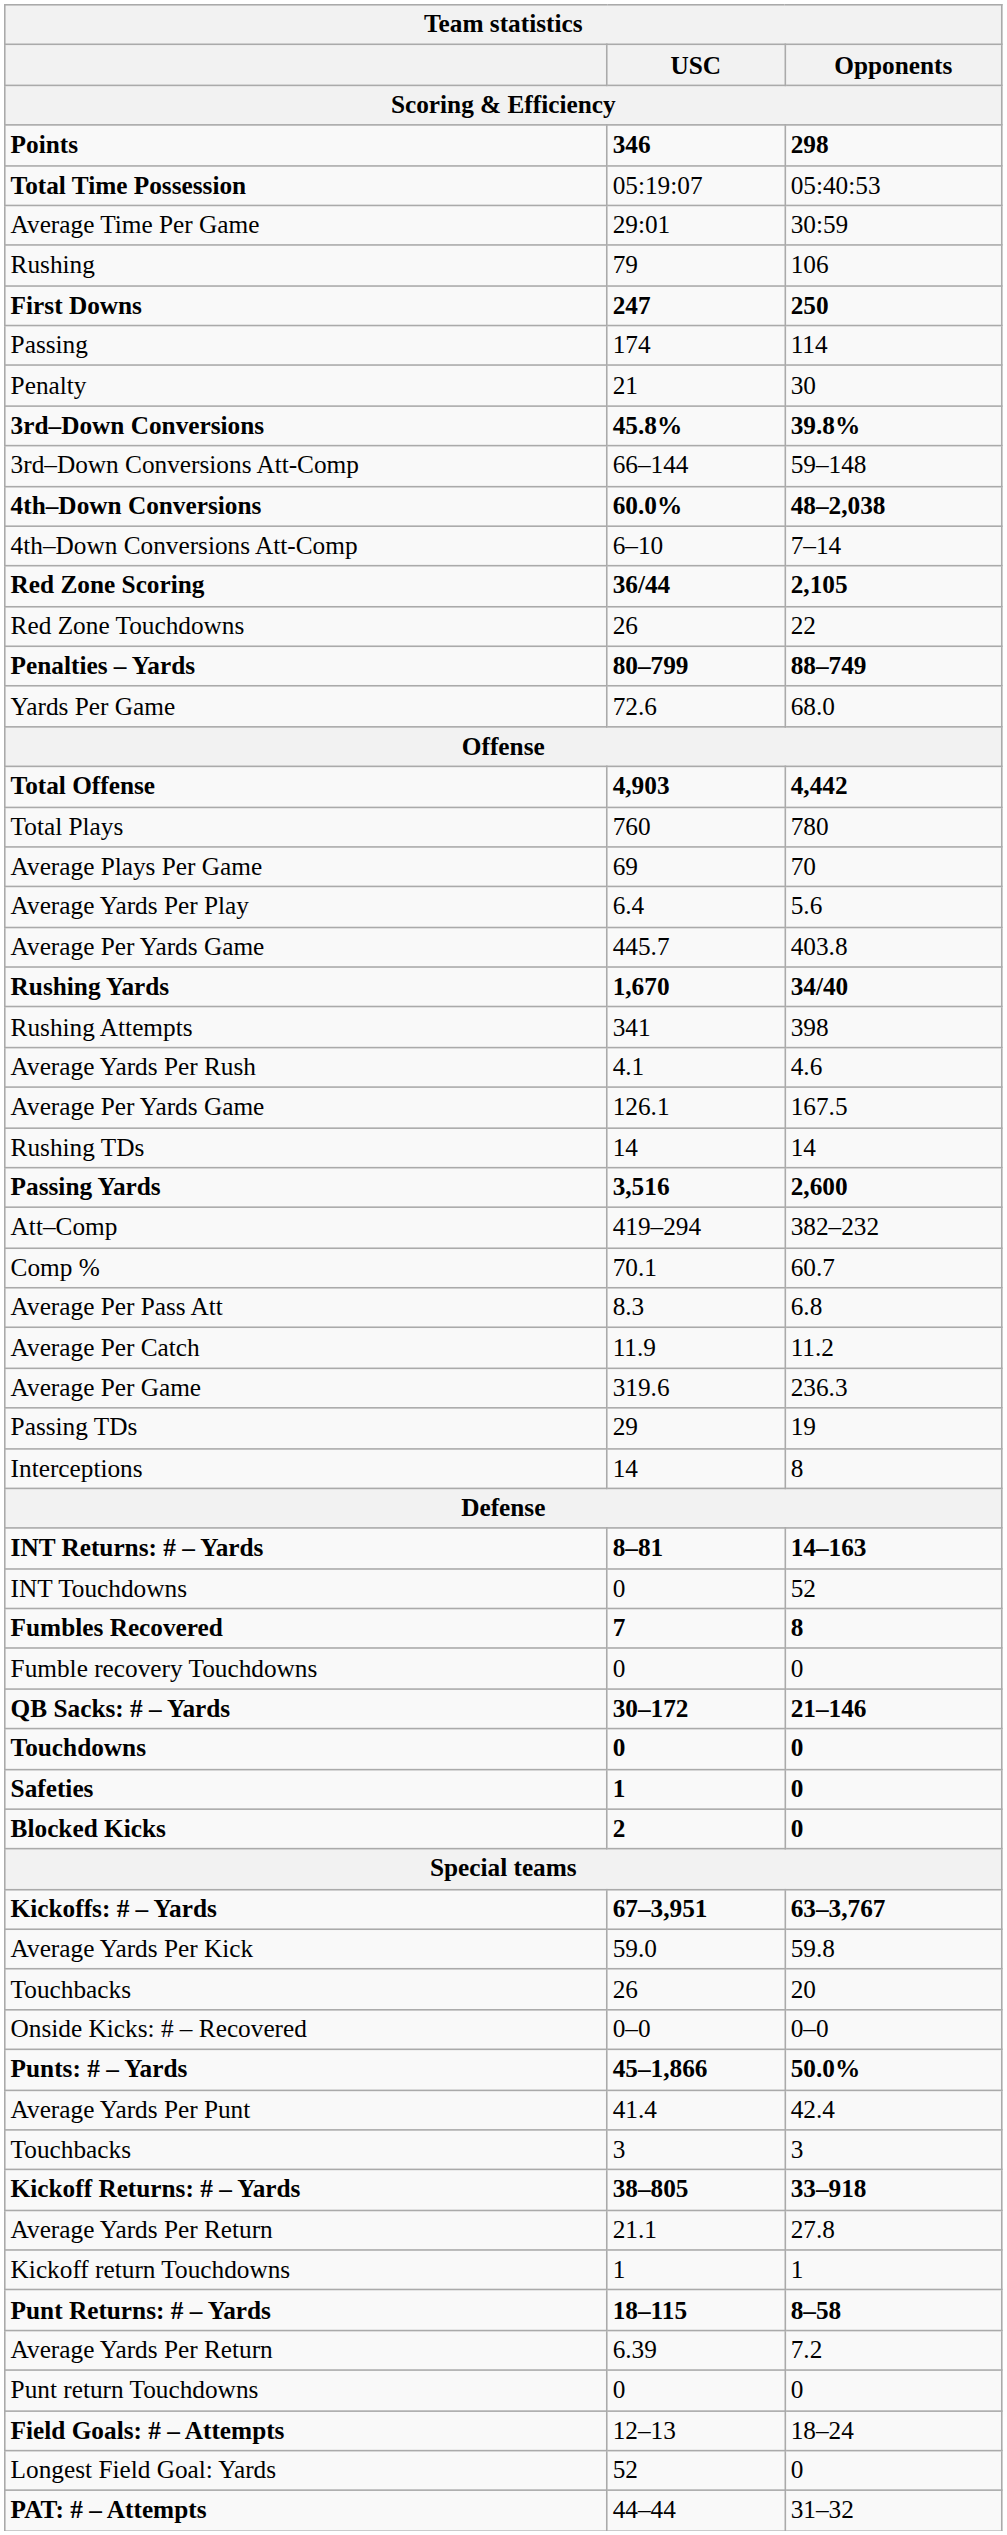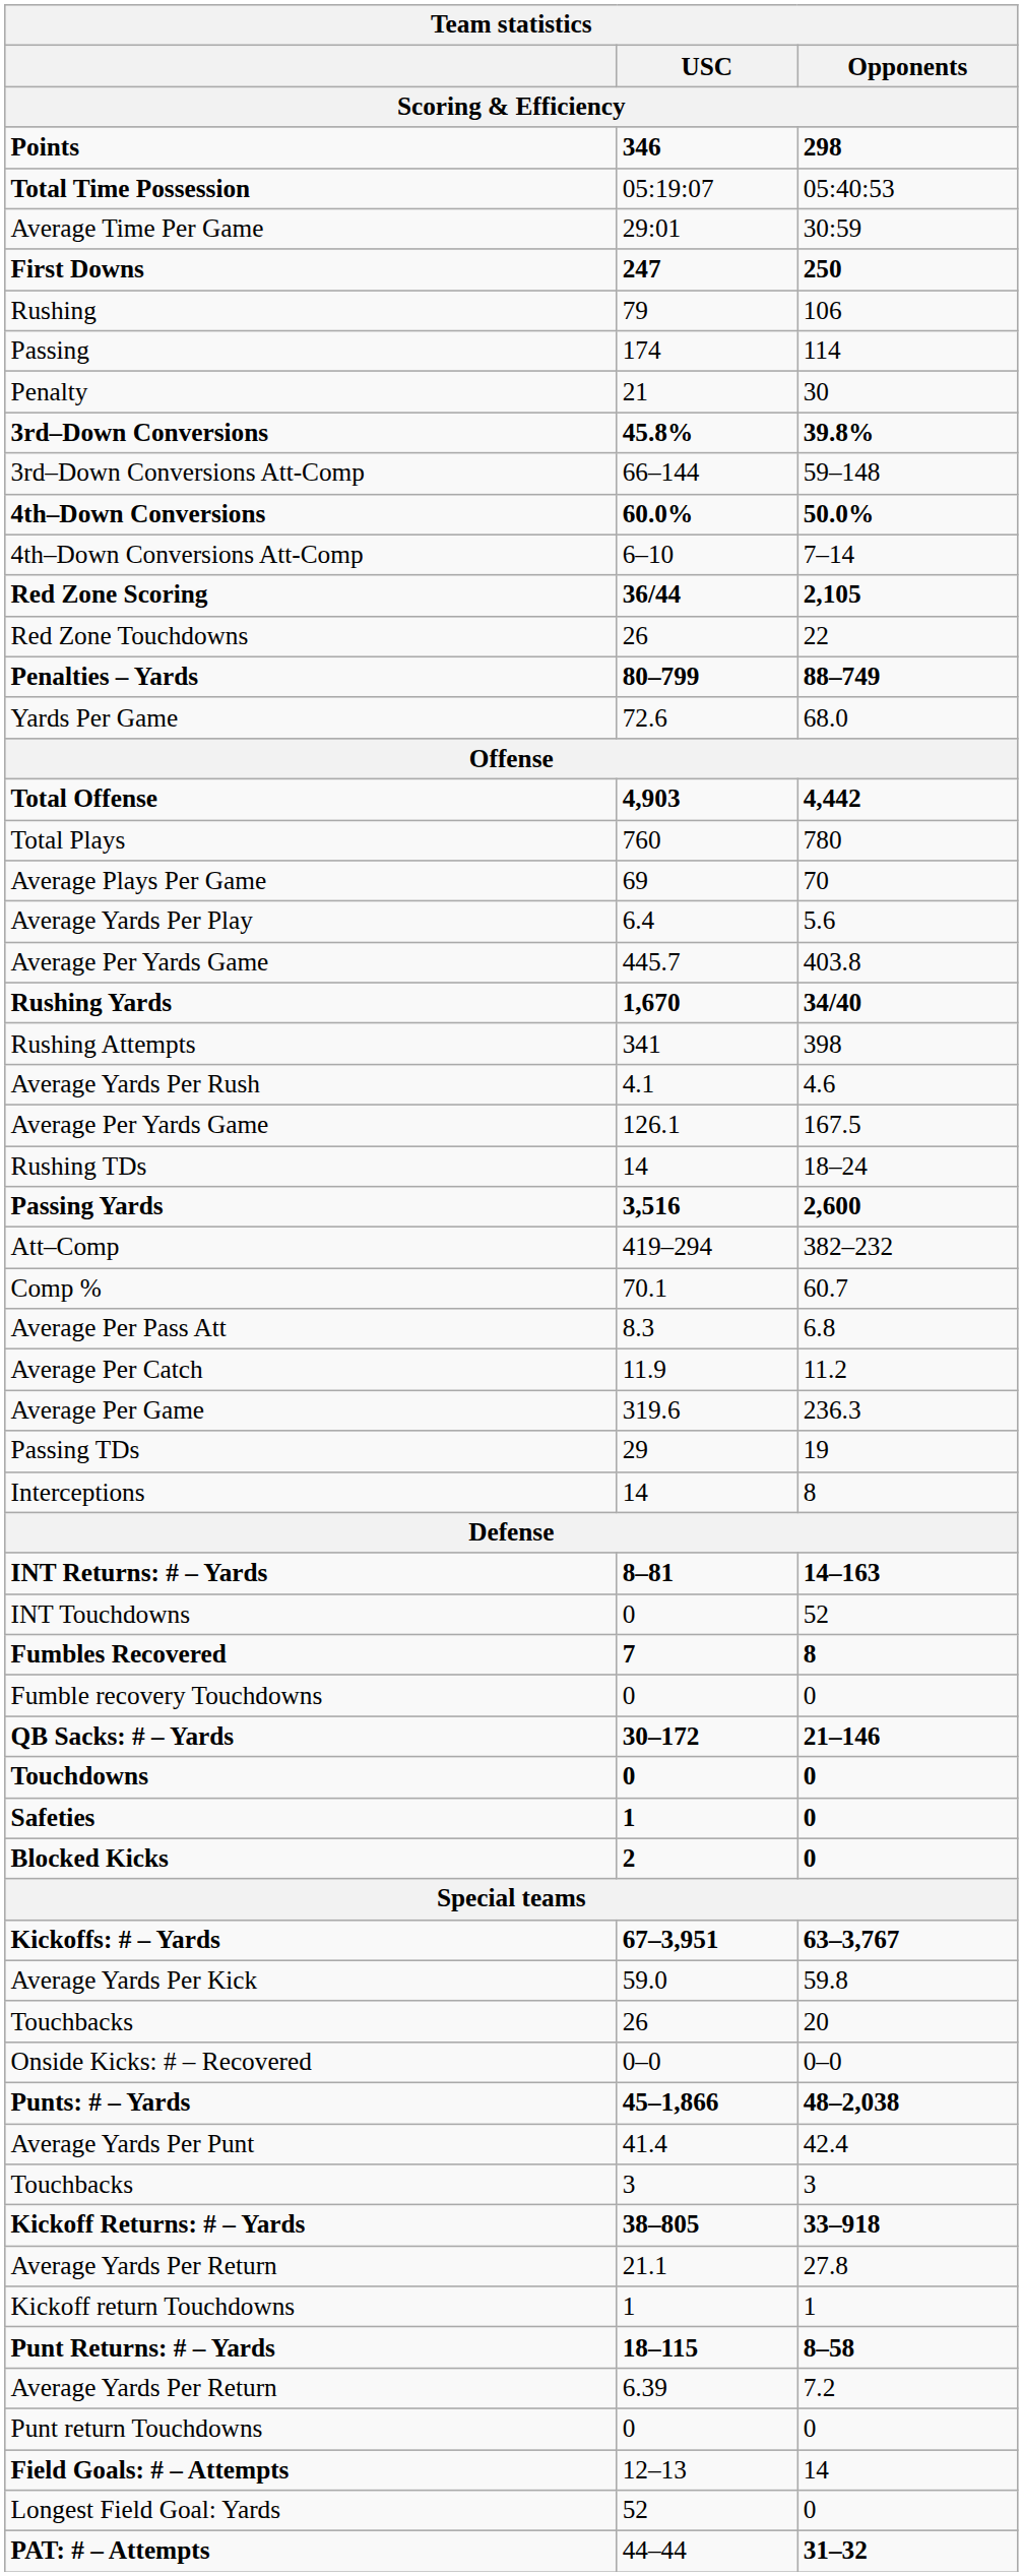 <table style="width:50%;" class="wikitable collapsible collapsed">
 <tr>
 <th colspan="3">Team statistics</th>
 </tr>
 <tr>
 <th> </th>
 <th>USC</th>
 <th>Opponents</th>
 </tr>
 <tr>
 <th colspan="3">Scoring & Efficiency</th>
 </tr>
 <tr>
 <td><strong>Points</strong></td>
 <td><strong> 346</strong></td>
 <td><strong> 298</strong></td>
 </tr>
 <tr>
 <td><strong>Total Time Possession</strong></td>
 <td>05:19:07</td>
 <td>05:40:53</td>
 </tr>
 <tr>
 <td>Average Time Per Game</td>
 <td>29:01</td>
 <td>30:59</td>
 </tr>
 <tr>
+<td><strong>First Downs</strong></td>
+<td><strong>247</strong></td>
+<td><strong>250</strong></td>
+</tr>
+<tr>
 <td>Rushing</td>
 <td>79</td>
 <td>106</td>
-</tr>
-<tr>
-<td><strong>First Downs</strong></td>
-<td><strong>247</strong></td>
-<td><strong>250</strong></td>
 </tr>
 <tr>
 <td>Passing</td>
 <td>174</td>
 <td>114</td>
 </tr>
 <tr>
 <td>Penalty</td>
 <td>21</td>
 <td>30</td>
 </tr>
 <tr>
 <td><strong>3rd–Down Conversions</strong></td>
 <td><strong>45.8%</strong></td>
 <td><strong>39.8%</strong></td>
 </tr>
 <tr>
 <td>3rd–Down Conversions Att-Comp</td>
 <td>66–144</td>
 <td>59–148</td>
 </tr>
 <tr>
 <td><strong>4th–Down Conversions</strong></td>
 <td><strong>60.0%</strong></td>
-<td><strong>48–2,038</strong></td>
+<td><strong>50.0%</strong></td>
 </tr>
 <tr>
 <td>4th–Down Conversions Att-Comp</td>
 <td>6–10</td>
 <td>7–14</td>
 </tr>
 <tr>
 <td><strong>Red Zone Scoring</strong></td>
 <td><strong>36/44</strong></td>
 <td><strong>2,105</strong></td>
 </tr>
 <tr>
 <td>Red Zone Touchdowns</td>
 <td>26</td>
 <td>22</td>
 </tr>
 <tr>
 <td><strong>Penalties – Yards</strong></td>
 <td><strong>80–799</strong></td>
 <td><strong>88–749</strong></td>
 </tr>
 <tr>
 <td>Yards Per Game</td>
 <td>72.6</td>
 <td>68.0</td>
 </tr>
 <tr>
 <th colspan="3">Offense</th>
 </tr>
 <tr>
 <td><strong>Total Offense</strong></td>
 <td><strong>4,903</strong></td>
 <td><strong>4,442</strong></td>
 </tr>
 <tr>
 <td>Total Plays</td>
 <td>760</td>
 <td>780</td>
 </tr>
 <tr>
 <td>Average Plays Per Game</td>
 <td>69</td>
 <td>70</td>
 </tr>
 <tr>
 <td>Average Yards Per Play</td>
 <td>6.4</td>
 <td>5.6</td>
 </tr>
 <tr>
 <td>Average Per Yards Game</td>
 <td>445.7</td>
 <td>403.8</td>
 </tr>
 <tr>
 <td><strong>Rushing Yards</strong></td>
 <td><strong>1,670</strong></td>
 <td><strong>34/40</strong></td>
 </tr>
 <tr>
 <td>Rushing Attempts</td>
 <td>341</td>
 <td>398</td>
 </tr>
 <tr>
 <td>Average Yards Per Rush</td>
 <td>4.1</td>
 <td>4.6</td>
 </tr>
 <tr>
 <td>Average Per Yards Game</td>
 <td>126.1</td>
 <td>167.5</td>
 </tr>
 <tr>
 <td>Rushing TDs</td>
 <td>14</td>
-<td>14</td>
+<td>18–24</td>
 </tr>
 <tr>
 <td><strong>Passing Yards</strong></td>
 <td><strong>3,516</strong></td>
 <td><strong>2,600</strong></td>
 </tr>
 <tr>
 <td>Att–Comp</td>
 <td>419–294</td>
 <td>382–232</td>
 </tr>
 <tr>
 <td>Comp %</td>
 <td>70.1</td>
 <td>60.7</td>
 </tr>
 <tr>
 <td>Average Per Pass Att</td>
 <td>8.3</td>
 <td>6.8</td>
 </tr>
 <tr>
 <td>Average Per Catch</td>
 <td>11.9</td>
 <td>11.2</td>
 </tr>
 <tr>
 <td>Average Per Game</td>
 <td>319.6</td>
 <td>236.3</td>
 </tr>
 <tr>
 <td>Passing TDs</td>
 <td>29</td>
 <td>19</td>
 </tr>
 <tr>
 <td>Interceptions</td>
 <td>14</td>
 <td>8</td>
 </tr>
 <tr>
 <th colspan="3">Defense</th>
 </tr>
 <tr>
 <td><strong>INT Returns: # – Yards</strong></td>
 <td><strong> 8–81 </strong></td>
 <td><strong> 14–163 </strong></td>
 </tr>
 <tr>
 <td>INT Touchdowns</td>
 <td>0</td>
 <td>52</td>
 </tr>
 <tr>
 <td><strong>Fumbles Recovered</strong></td>
 <td><strong> 7 </strong></td>
 <td><strong> 8 </strong></td>
 </tr>
 <tr>
 <td>Fumble recovery Touchdowns</td>
 <td>0</td>
 <td>0</td>
 </tr>
 <tr>
 <td><strong>QB Sacks: # – Yards</strong></td>
 <td><strong> 30–172</strong></td>
 <td><strong> 21–146</strong></td>
 </tr>
 <tr>
 <td><strong>Touchdowns</strong></td>
 <td><strong>0</strong></td>
 <td><strong>0</strong></td>
 </tr>
 <tr>
 <td><strong>Safeties</strong></td>
 <td><strong>1</strong></td>
 <td><strong>0</strong></td>
 </tr>
 <tr>
 <td><strong>Blocked Kicks</strong></td>
 <td><strong>2</strong></td>
 <td><strong>0</strong></td>
 </tr>
 <tr>
 <th colspan="3">Special teams</th>
 </tr>
 <tr>
 <td><strong>Kickoffs: # – Yards</strong></td>
 <td><strong>67–3,951</strong></td>
 <td><strong>63–3,767</strong></td>
 </tr>
 <tr>
 <td>Average Yards Per Kick</td>
 <td>59.0</td>
 <td>59.8</td>
 </tr>
 <tr>
 <td>Touchbacks</td>
 <td>26</td>
 <td>20</td>
 </tr>
 <tr>
 <td>Onside Kicks: # – Recovered</td>
 <td>0–0</td>
 <td>0–0</td>
 </tr>
 <tr>
 <td><strong>Punts: # – Yards</strong></td>
 <td><strong>45–1,866</strong></td>
-<td><strong>50.0%</strong></td>
+<td><strong>48–2,038</strong></td>
 </tr>
 <tr>
 <td>Average Yards Per Punt</td>
 <td>41.4</td>
 <td>42.4</td>
 </tr>
 <tr>
 <td>Touchbacks</td>
 <td>3</td>
 <td>3</td>
 </tr>
 <tr>
 <td><strong>Kickoff Returns: # – Yards</strong></td>
 <td><strong>38–805</strong></td>
 <td><strong>33–918</strong></td>
 </tr>
 <tr>
 <td>Average Yards Per Return</td>
 <td>21.1</td>
 <td>27.8</td>
 </tr>
 <tr>
 <td>Kickoff return Touchdowns</td>
 <td>1</td>
 <td>1</td>
 </tr>
 <tr>
 <td><strong>Punt Returns: # – Yards</strong></td>
 <td><strong>18–115</strong></td>
 <td><strong>8–58</strong></td>
 </tr>
 <tr>
 <td>Average Yards Per Return</td>
 <td>6.39</td>
 <td>7.2</td>
 </tr>
 <tr>
 <td>Punt return Touchdowns</td>
 <td>0</td>
 <td>0</td>
 </tr>
 <tr>
 <td><strong>Field Goals: # – Attempts</strong></td>
 <td>12–13</td>
-<td>18–24</td>
+<td>14</td>
 </tr>
 <tr>
 <td>Longest Field Goal: Yards</td>
 <td>52</td>
 <td>0</td>
 </tr>
 <tr>
 <td><strong>PAT: # – Attempts</strong></td>
 <td>44–44</td>
-<td>31–32</td>
+<td><strong>31–32</strong></td>
 </tr>
 </table>
